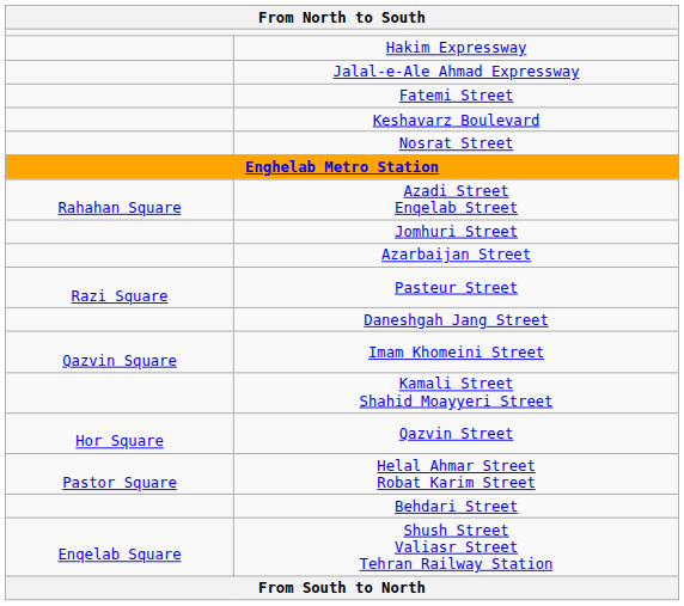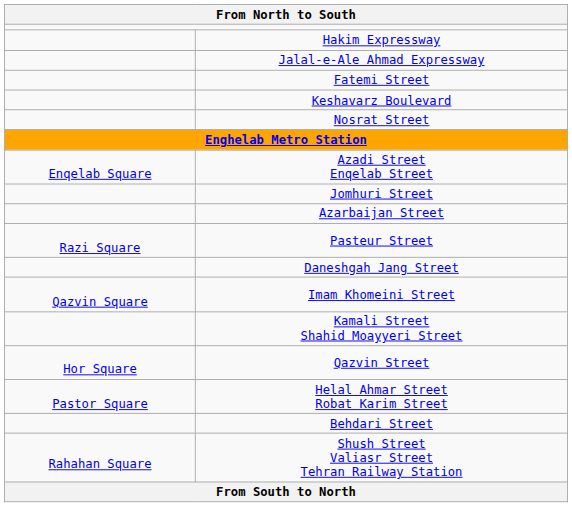 <table class="wikitable" style="text-align:center" width="600px">
 <tr>
 <th text-align="center" colspan="3"> From North to South </th>
 </tr>
 <tr>
 <td text-align="center" colspan="3"></td>
 </tr>
 <tr>
 <td></td>
 <td> <a href='#'>Hakim Expressway</a></td>
 </tr>
 <tr>
 <td></td>
 <td> <a href='#'>Jalal-e-Ale Ahmad Expressway</a></td>
 </tr>
 <tr>
 <td></td>
 <td> <a href='#'>Fatemi Street</a></td>
 </tr>
 <tr>
 <td></td>
 <td> <a href='#'>Keshavarz Boulevard</a></td>
 </tr>
 <tr>
 <td></td>
 <td> <a href='#'>Nosrat Street</a></td>
 </tr>
 <tr>
 <td text-align="center" colspan="3" style="background: orange; color: white;"> <strong><a href='#'>Enghelab Metro Station</a></strong></td>
 </tr>
 <tr>
-<td><br><a href='#'>Rahahan Square</a></td>
+<td><br><a href='#'>Enqelab Square</a></td>
 <td> <a href='#'>Azadi Street</a><br> <a href='#'>Enqelab Street</a></td>
 </tr>
 <tr>
 <td></td>
 <td> <a href='#'>Jomhuri Street</a></td>
 </tr>
 <tr>
 <td></td>
 <td> <a href='#'>Azarbaijan Street</a></td>
 </tr>
 <tr>
 <td><br><a href='#'>Razi Square</a></td>
 <td> <a href='#'>Pasteur Street</a></td>
 </tr>
 <tr>
 <td></td>
 <td> <a href='#'>Daneshgah Jang Street</a></td>
 </tr>
 <tr>
 <td><br><a href='#'>Qazvin Square</a></td>
 <td> <a href='#'>Imam Khomeini Street</a></td>
 </tr>
 <tr>
 <td></td>
 <td> <a href='#'>Kamali Street</a><br> <a href='#'>Shahid Moayyeri Street</a></td>
 </tr>
 <tr>
 <td><br><a href='#'>Hor Square</a></td>
 <td> <a href='#'>Qazvin Street</a></td>
 </tr>
 <tr>
 <td><br> <a href='#'>Pastor Square</a></td>
 <td> <a href='#'>Helal Ahmar Street</a><br> <a href='#'>Robat Karim Street</a></td>
 </tr>
 <tr>
 <td></td>
 <td> <a href='#'>Behdari Street</a></td>
 </tr>
 <tr>
-<td><br><a href='#'>Enqelab Square</a></td>
+<td><br><a href='#'>Rahahan Square</a></td>
 <td> <a href='#'>Shush Street</a><br> <a href='#'>Valiasr Street</a><br> <a href='#'>Tehran Railway Station</a></td>
 </tr>
 <tr>
 <th text-align="center" colspan="3"> From South to North </th>
 </tr>
 </table>
